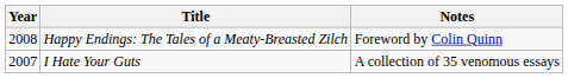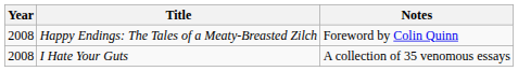 <table class="wikitable sortable">
 <tr>
 <th>Year</th>
 <th>Title</th>
 <th>Notes</th>
 </tr>
 <tr>
 <td>2008</td>
 <td><em>Happy Endings: The Tales of a Meaty-Breasted Zilch</em></td>
 <td>Foreword by <a href='#'>Colin Quinn</a></td>
 </tr>
 <tr>
-<td>2007</td>
+<td>2008</td>
 <td><em>I Hate Your Guts</em></td>
 <td>A collection of 35 venomous essays</td>
 </tr>
 </table>
